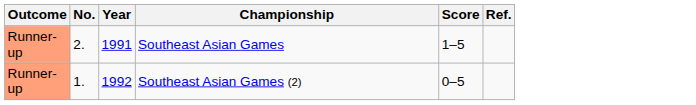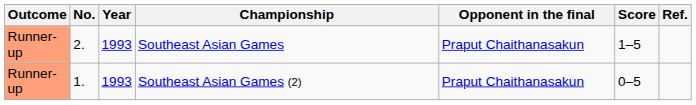 <table class="sortable wikitable">
 <tr>
 <th width="70">Outcome</th>
 <th width="20">No.</th>
 <th width="30">Year</th>
 <th width="350">Championship</th>
+<th width="200">Opponent in the final</th>
 <th width="30">Score</th>
 <th width="30">Ref.</th>
 </tr>
 <tr>
 <td style="background:#ffa07a;">Runner-up</td>
 <td>2.</td>
-<td><a href='#'>1991</a></td>
+<td><a href='#'>1993</a></td>
 <td><a href='#'>Southeast Asian Games</a></td>
+<td> <a href='#'>Praput Chaithanasakun</a></td>
 <td>1–5</td>
 <td></td>
 </tr>
 <tr>
 <td style="background:#ffa07a;">Runner-up</td>
 <td>1.</td>
-<td><a href='#'>1992</a></td>
+<td><a href='#'>1993</a></td>
 <td><a href='#'>Southeast Asian Games</a> <small>(2)</small></td>
+<td> <a href='#'>Praput Chaithanasakun</a></td>
 <td>0–5</td>
 <td></td>
 </tr>
 </table>
